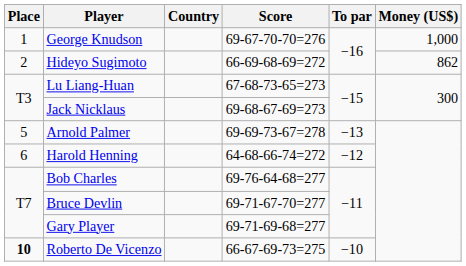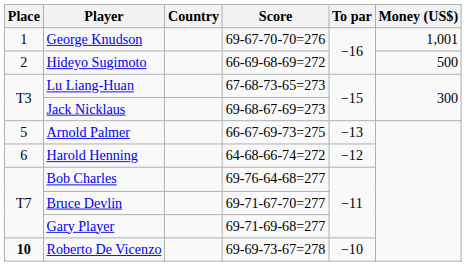 <table class="wikitable" style="font-size:95%;">
 <tr>
 <th>Place</th>
 <th>Player</th>
 <th>Country</th>
 <th>Score</th>
 <th>To par</th>
 <th>Money (US$)</th>
 </tr>
 <tr>
 <td align=center>1</td>
 <td><a href='#'>George Knudson</a></td>
 <td></td>
 <td>69-67-70-70=276</td>
 <td align=center rowspan=2>−16</td>
-<td align=right>1,000</td>
+<td align=right>1,001</td>
 </tr>
 <tr>
 <td align=center>2</td>
 <td><a href='#'>Hideyo Sugimoto</a></td>
 <td></td>
 <td>66-69-68-69=272</td>
-<td align=right>862</td>
+<td align=right>500</td>
 </tr>
 <tr>
 <td align=center rowspan=2>T3</td>
 <td><a href='#'>Lu Liang-Huan</a></td>
 <td></td>
 <td>67-68-73-65=273</td>
 <td align=center rowspan=2>−15</td>
 <td align=right rowspan=2>300</td>
 </tr>
 <tr>
 <td><a href='#'>Jack Nicklaus</a></td>
 <td></td>
 <td>69-68-67-69=273</td>
 </tr>
 <tr>
 <td align=center>5</td>
 <td><a href='#'>Arnold Palmer</a></td>
 <td></td>
-<td>69-69-73-67=278</td>
+<td>66-67-69-73=275</td>
 <td align=center>−13</td>
 <td rowspan="6" align="right"></td>
 </tr>
 <tr>
 <td align=center>6</td>
 <td><a href='#'>Harold Henning</a></td>
 <td></td>
 <td>64-68-66-74=272</td>
 <td align="center">−12</td>
 </tr>
 <tr>
 <td rowspan=3 align=center>T7</td>
 <td><a href='#'>Bob Charles</a></td>
 <td></td>
 <td>69-76-64-68=277</td>
 <td rowspan=3 align=center>−11</td>
 </tr>
 <tr>
 <td><a href='#'>Bruce Devlin</a></td>
 <td></td>
 <td>69-71-67-70=277</td>
 </tr>
 <tr>
 <td><a href='#'>Gary Player</a></td>
 <td></td>
 <td>69-71-69-68=277</td>
 </tr>
 <tr>
 <td align=center><strong>10</strong></td>
 <td><a href='#'>Roberto De Vicenzo</a></td>
 <td></td>
-<td>66-67-69-73=275</td>
+<td>69-69-73-67=278</td>
 <td align=center>−10</td>
 </tr>
 </table>
